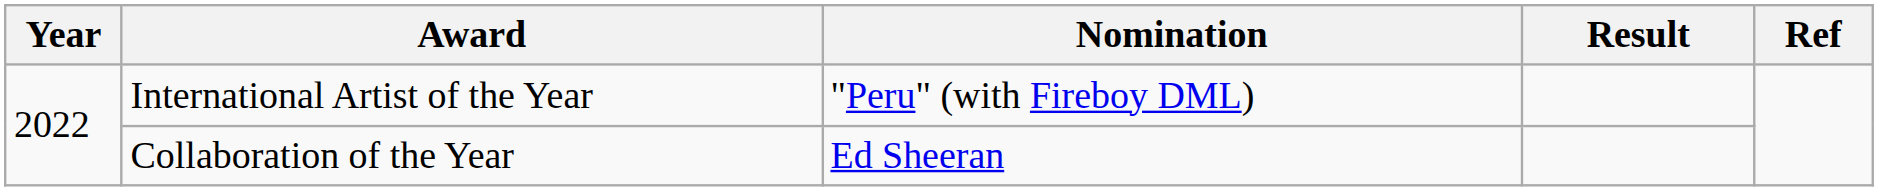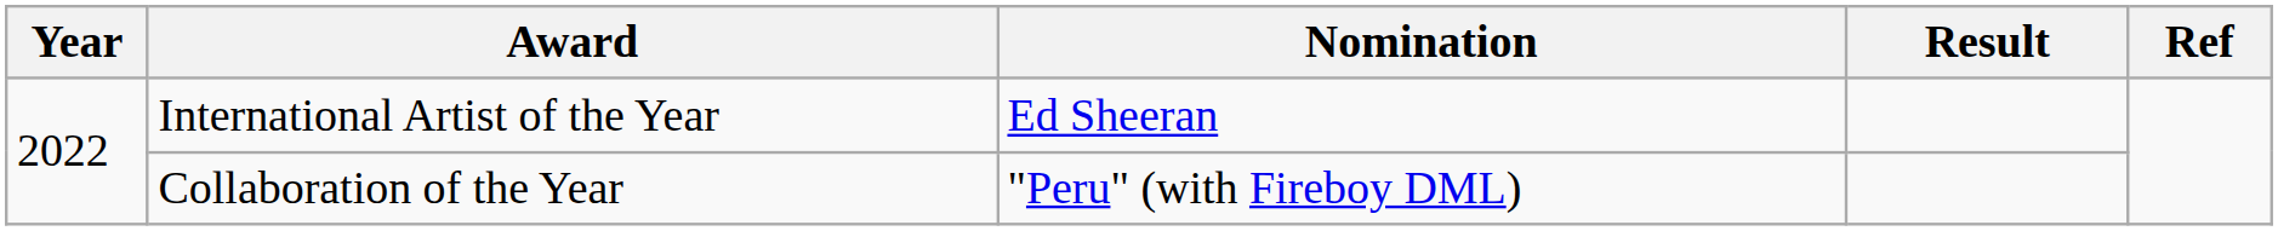 <table class="wikitable" style="max-width:75%;">
 <tr>
 <th width=5%>Year</th>
 <th style="width:30%;">Award</th>
 <th style="width:30%;">Nomination</th>
 <th style="width:10%;">Result</th>
 <th style="width:5%;">Ref</th>
 </tr>
 <tr>
 <td rowspan="2">2022</td>
 <td>International Artist of the Year</td>
-<td>"<a href='#'>Peru</a>" (with <a href='#'>Fireboy DML</a>)</td>
+<td><a href='#'>Ed Sheeran</a></td>
 <td></td>
 <td rowspan="2"></td>
 </tr>
 <tr>
 <td>Collaboration of the Year</td>
-<td><a href='#'>Ed Sheeran</a></td>
+<td>"<a href='#'>Peru</a>" (with <a href='#'>Fireboy DML</a>)</td>
 <td></td>
 </tr>
 </table>
